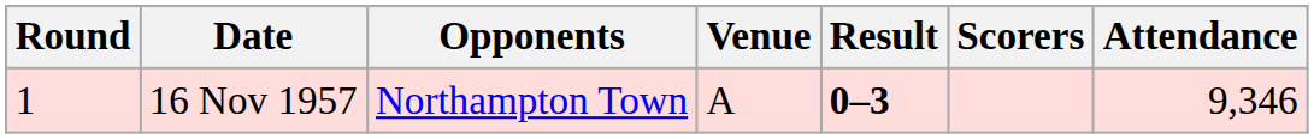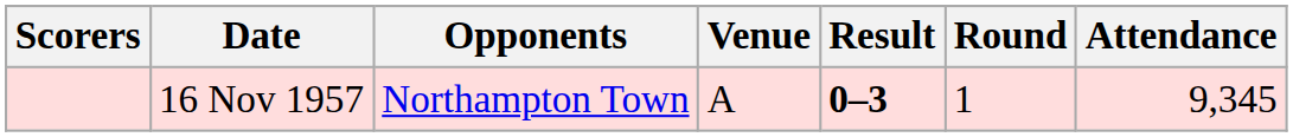 <table class="wikitable">
 <tr>
-<th>Round</th>
+<th>Scorers</th>
 <th>Date</th>
 <th>Opponents</th>
 <th>Venue</th>
 <th>Result</th>
-<th>Scorers</th>
+<th>Round</th>
 <th>Attendance</th>
 </tr>
 <tr bgcolor="#ffdddd">
-<td>1</td>
+<td></td>
 <td>16 Nov 1957</td>
 <td><a href='#'>Northampton Town</a></td>
 <td>A</td>
 <td><strong>0–3</strong></td>
-<td></td>
-<td align="right">9,346</td>
+<td>1</td>
+<td align="right">9,345</td>
 </tr>
 </table>
